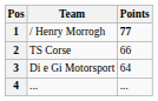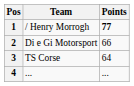 <table class="wikitable" style="font-size:85%">
 <tr>
 <th>Pos</th>
 <th>Team</th>
 <th>Points</th>
 </tr>
 <tr>
 <th>1</th>
 <td>/ Henry Morrogh</td>
 <td><strong>77</strong></td>
 </tr>
 <tr>
 <th>2</th>
-<td> TS Corse</td>
+<td> Di e Gi Motorsport</td>
 <td>66</td>
 </tr>
 <tr>
 <th>3</th>
-<td> Di e Gi Motorsport</td>
+<td> TS Corse</td>
 <td>64</td>
 </tr>
 <tr>
 <th>4</th>
 <td> ...</td>
 <td>...</td>
 </tr>
 </table>
